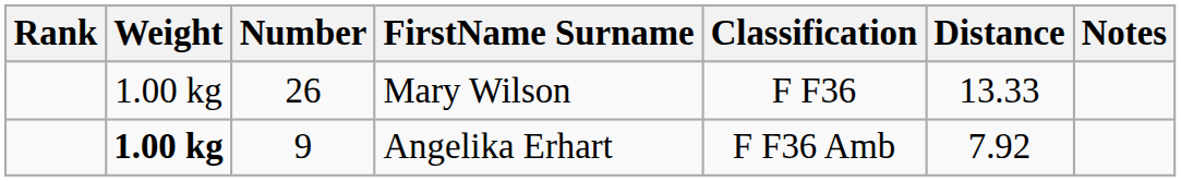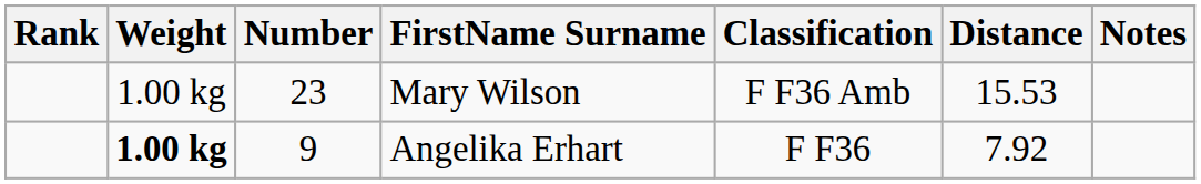 <table class="wikitable sortable" style="text-align:center">
 <tr>
 <th>Rank</th>
 <th>Weight</th>
 <th>Number</th>
 <th>FirstName Surname</th>
 <th>Classification</th>
 <th>Distance</th>
 <th>Notes</th>
 </tr>
 <tr>
 <td></td>
 <td>1.00 kg</td>
-<td>26</td>
+<td>23</td>
 <td style="text-align:left"> Mary Wilson</td>
-<td>F F36</td>
-<td>13.33</td>
+<td>F F36 Amb</td>
+<td>15.53</td>
 <td></td>
 </tr>
 <tr>
 <td></td>
 <td><strong>1.00 kg</strong></td>
 <td>9</td>
 <td style="text-align:left"> Angelika Erhart</td>
-<td>F F36 Amb</td>
+<td>F F36</td>
 <td>7.92</td>
 <td></td>
 </tr>
 </table>
